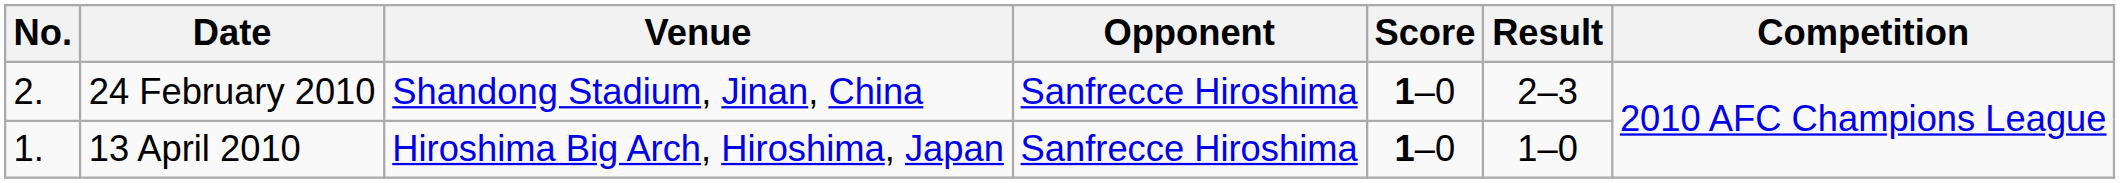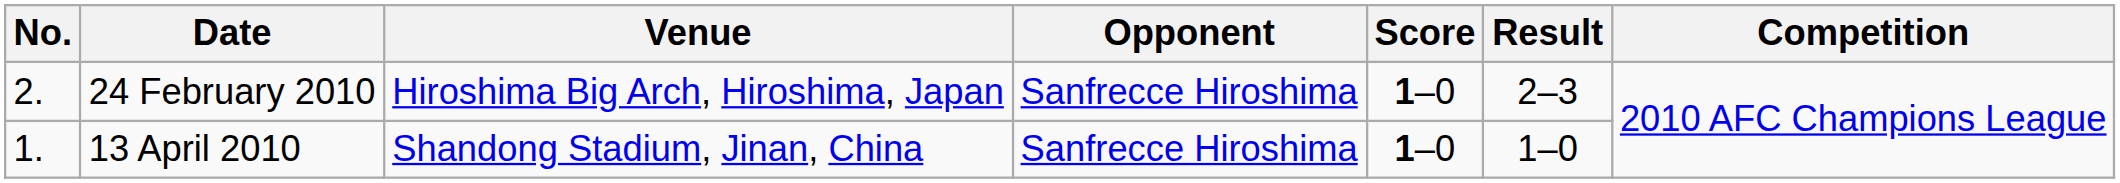 <table class="wikitable">
 <tr>
 <th>No.</th>
 <th>Date</th>
 <th>Venue</th>
 <th>Opponent</th>
 <th>Score</th>
 <th>Result</th>
 <th>Competition</th>
 </tr>
 <tr>
 <td>2.</td>
 <td>24 February 2010</td>
-<td><a href='#'>Shandong Stadium</a>, <a href='#'>Jinan</a>, <a href='#'>China</a></td>
+<td><a href='#'>Hiroshima Big Arch</a>, <a href='#'>Hiroshima</a>, <a href='#'>Japan</a></td>
 <td> <a href='#'>Sanfrecce Hiroshima</a></td>
 <td align=center><strong>1</strong>–0</td>
 <td align=center>2–3</td>
 <td rowspan=2><a href='#'>2010 AFC Champions League</a></td>
 </tr>
 <tr>
 <td>1.</td>
 <td>13 April 2010</td>
-<td><a href='#'>Hiroshima Big Arch</a>, <a href='#'>Hiroshima</a>, <a href='#'>Japan</a></td>
+<td><a href='#'>Shandong Stadium</a>, <a href='#'>Jinan</a>, <a href='#'>China</a></td>
 <td> <a href='#'>Sanfrecce Hiroshima</a></td>
 <td align=center><strong>1</strong>–0</td>
 <td align=center>1–0</td>
 </tr>
 </table>
